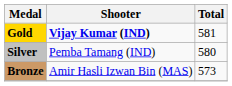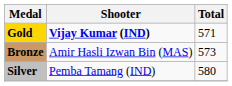 <table class="wikitable">
 <tr>
 <th>Medal</th>
 <th>Shooter</th>
 <th>Total</th>
 </tr>
 <tr>
 <td rowspan="1" bgcolor="gold"><strong>Gold</strong></td>
 <td><strong> <a href='#'>Vijay Kumar</a> (<a href='#'>IND</a>)</strong></td>
-<td>581</td>
+<td>571</td>
+</tr>
+<tr>
+<td rowspan="1" bgcolor="cc9966"><strong>Bronze</strong></td>
+<td> <a href='#'>Amir Hasli Izwan Bin</a> (<a href='#'>MAS</a>)</td>
+<td>573</td>
 </tr>
 <tr>
 <td rowspan="1" bgcolor="silver"><strong>Silver</strong></td>
 <td> <a href='#'>Pemba Tamang</a> (<a href='#'>IND</a>)</td>
 <td>580</td>
 </tr>
 <tr>
-<td rowspan="1" bgcolor="cc9966"><strong>Bronze</strong></td>
-<td> <a href='#'>Amir Hasli Izwan Bin</a> (<a href='#'>MAS</a>)</td>
-<td>573</td>
-</tr>
-<tr>
 </tr>
 </table>
